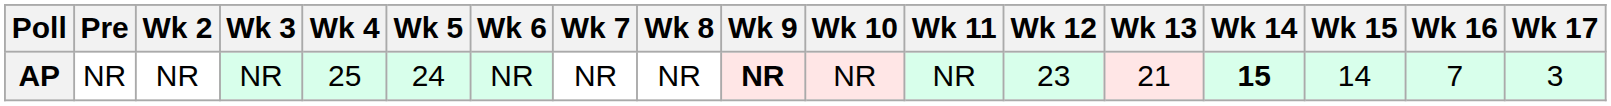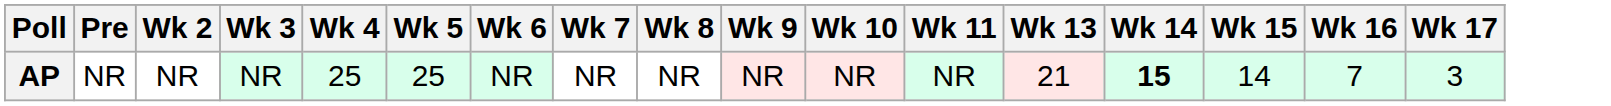 <table class="wikitable" style="white-space:nowrap;text-align:center;">
 <tr>
 <th>Poll</th>
 <th>Pre</th>
 <th>Wk 2</th>
 <th>Wk 3</th>
 <th>Wk 4</th>
 <th>Wk 5</th>
 <th>Wk 6</th>
 <th>Wk 7</th>
 <th>Wk 8</th>
 <th>Wk 9</th>
 <th>Wk 10</th>
 <th>Wk 11</th>
-<th>Wk 12</th>
 <th>Wk 13</th>
 <th>Wk 14</th>
 <th>Wk 15</th>
 <th>Wk 16</th>
 <th>Wk 17</th>
 </tr>
 <tr>
 <th>AP</th>
 <td style="background:#FFF;">NR</td>
 <td style="background:#FFF;">NR</td>
 <td style="background:#D8FFEB;">NR</td>
 <td style="background:#D8FFEB;">25</td>
-<td style="background:#D8FFEB">24</td>
+<td style="background:#D8FFEB">25</td>
 <td style="background:#D8FFEB;">NR</td>
 <td style="background:#FFF;">NR</td>
 <td style="background:#FFF;">NR</td>
-<td style="background:#ffE6E6;"><strong>NR</strong></td>
+<td style="background:#ffE6E6;">NR</td>
 <td style="background:#FFE6E6;">NR</td>
 <td style="background:#D8FFEB;">NR</td>
-<td style="background:#D8FFEB;">23</td>
 <td style="background:#FFE6E6;">21</td>
 <td style="background:#D8FFEB;"><strong>15</strong></td>
 <td style="background:#D8FFEB;">14</td>
 <td style="background:#D8FFEB;">7</td>
 <td style="background:#D8FFEB;">3</td>
 </tr>
 </table>
